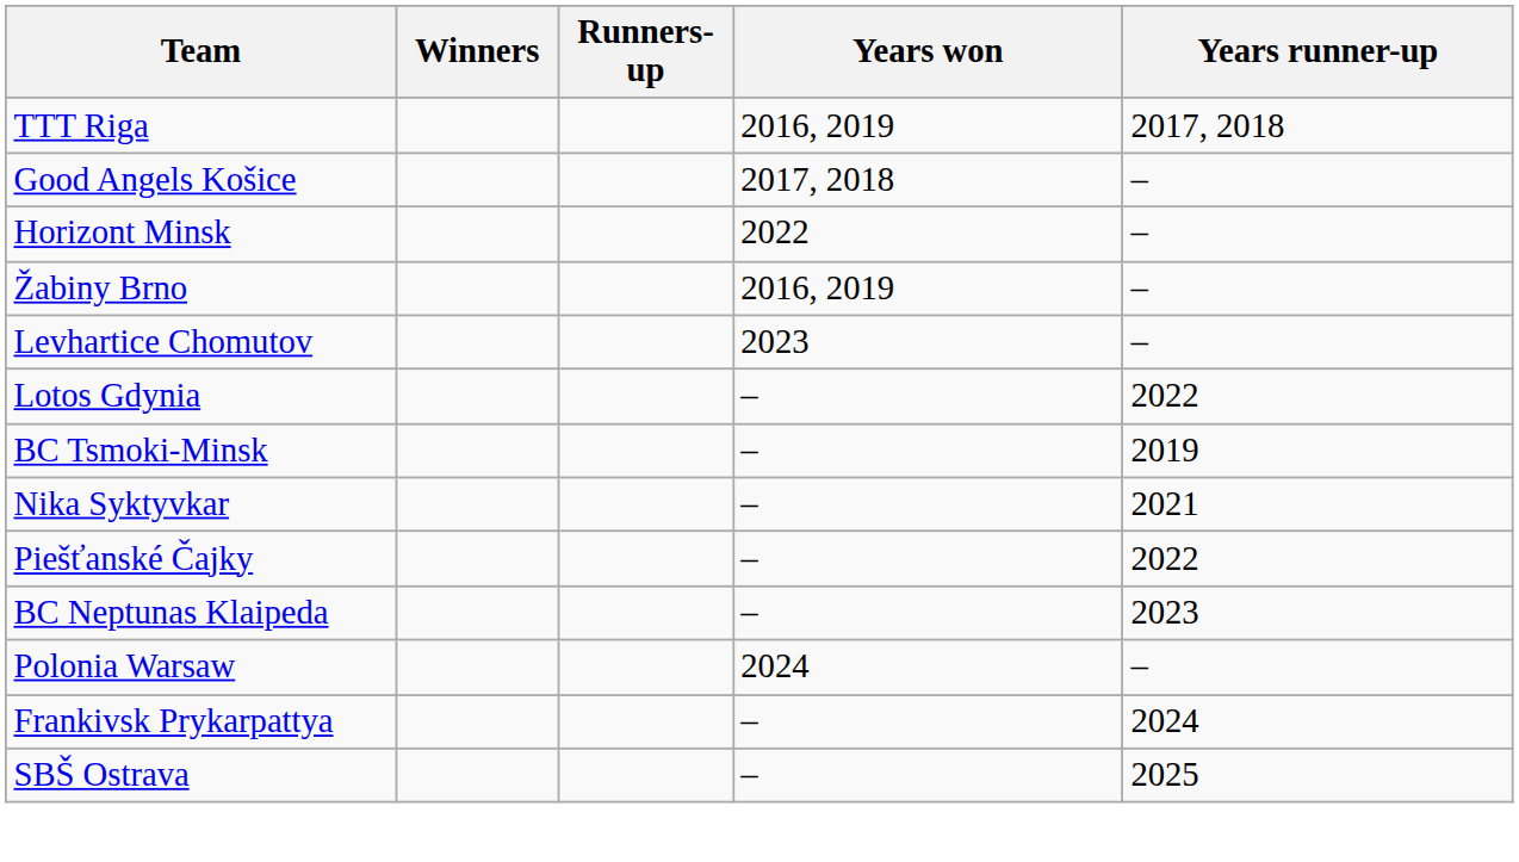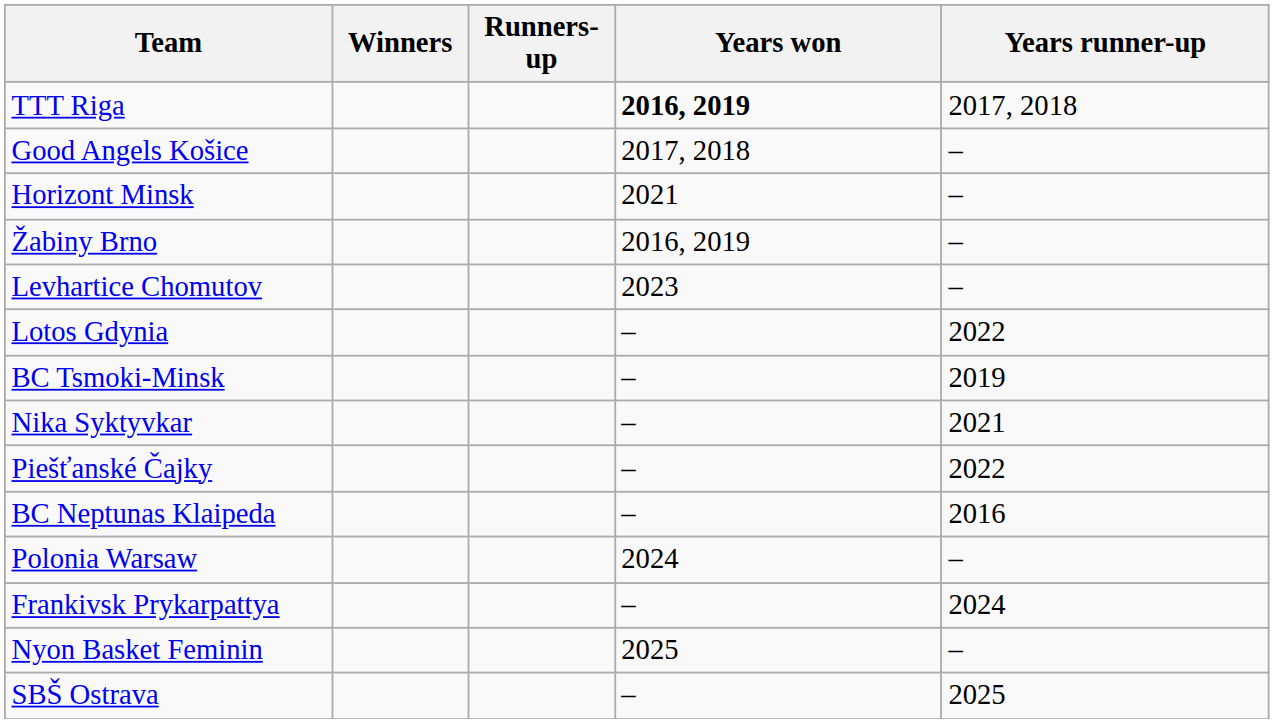 <table class="wikitable" width=80%>
 <tr>
 <th width=20%>Team</th>
 <th width=5%>Winners</th>
 <th width=5%>Runners-up</th>
 <th width=20%>Years won</th>
 <th width=20%>Years runner-up</th>
 </tr>
 <tr>
 <td> <a href='#'>TTT Riga</a></td>
 <td></td>
 <td></td>
-<td>2016, 2019</td>
+<td><strong>2016, 2019</strong></td>
 <td>2017, 2018</td>
 </tr>
 <tr>
 <td> <a href='#'>Good Angels Košice</a></td>
 <td></td>
 <td></td>
 <td>2017, 2018</td>
 <td>–</td>
 </tr>
 <tr>
 <td> <a href='#'>Horizont Minsk</a></td>
 <td></td>
 <td></td>
-<td>2022</td>
+<td>2021</td>
 <td>–</td>
 </tr>
 <tr>
 <td> <a href='#'>Žabiny Brno</a></td>
 <td></td>
 <td></td>
 <td>2016, 2019</td>
 <td>–</td>
 </tr>
 <tr>
 <td> <a href='#'>Levhartice Chomutov</a></td>
 <td></td>
 <td></td>
 <td>2023</td>
 <td>–</td>
 </tr>
 <tr>
 <td> <a href='#'>Lotos Gdynia</a></td>
 <td></td>
 <td></td>
 <td>–</td>
 <td>2022</td>
 </tr>
 <tr>
 <td> <a href='#'>BC Tsmoki-Minsk</a></td>
 <td></td>
 <td></td>
 <td>–</td>
 <td>2019</td>
 </tr>
 <tr>
 <td> <a href='#'>Nika Syktyvkar</a></td>
 <td></td>
 <td></td>
 <td>–</td>
 <td>2021</td>
 </tr>
 <tr>
 <td> <a href='#'>Piešťanské Čajky</a></td>
 <td></td>
 <td></td>
 <td>–</td>
 <td>2022</td>
 </tr>
 <tr>
 <td> <a href='#'>BC Neptunas Klaipeda</a></td>
 <td></td>
 <td></td>
 <td>–</td>
-<td>2023</td>
+<td>2016</td>
 </tr>
 <tr>
 <td> <a href='#'>Polonia Warsaw</a></td>
 <td></td>
 <td></td>
 <td>2024</td>
 <td>–</td>
 </tr>
 <tr>
 <td> <a href='#'>Frankivsk Prykarpattya</a></td>
 <td></td>
 <td></td>
 <td>–</td>
 <td>2024</td>
 </tr>
 <tr>
+<td> <a href='#'>Nyon Basket Feminin</a></td>
+<td></td>
+<td></td>
+<td>2025</td>
+<td>–</td>
+</tr>
+<tr>
 <td> <a href='#'>SBŠ Ostrava</a></td>
 <td></td>
 <td></td>
 <td>–</td>
 <td>2025</td>
 </tr>
 </table>
